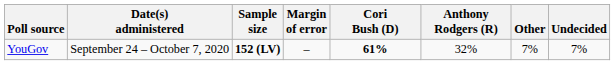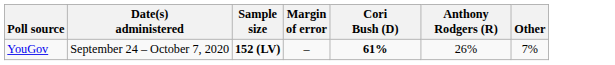 <table class="wikitable" style="font-size:90%;text-align:center;">
 <tr valign=bottom>
 <th>Poll source</th>
 <th>Date(s)<br>administered</th>
 <th>Sample<br>size</th>
 <th>Margin<br>of error</th>
 <th style="width:100px;">Cori<br>Bush (D)</th>
 <th style="width:100px;">Anthony<br>Rodgers (R)</th>
 <th>Other</th>
-<th>Undecided</th>
 </tr>
 <tr>
 <td style="text-align:left;"><a href='#'>YouGov</a></td>
 <td>September 24 – October 7, 2020</td>
 <td><strong>152 (LV)</strong></td>
 <td>–</td>
 <td><strong>61%</strong></td>
-<td>32%</td>
-<td>7%</td>
+<td>26%</td>
 <td>7%</td>
 </tr>
 </table>
